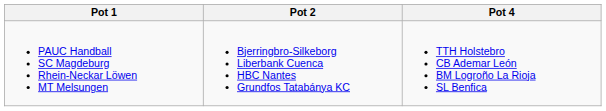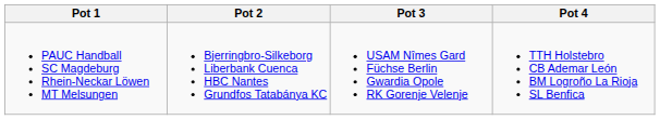 <table class="wikitable" style="font-size:85%; white-space:nowrap;">
 <tr>
 <th width=25%>Pot 1</th>
 <th width=25%>Pot 2</th>
+<th width=25%>Pot 3</th>
 <th width=25%>Pot 4</th>
 </tr>
 <tr>
 <td><br><ul><li> <a href='#'>PAUC Handball</a></li><li> <a href='#'>SC Magdeburg</a></li><li> <a href='#'>Rhein-Neckar Löwen</a></li><li> <a href='#'>MT Melsungen</a></li></ul></td>
 <td><br><ul><li> <a href='#'>Bjerringbro-Silkeborg</a></li><li> <a href='#'>Liberbank Cuenca</a></li><li> <a href='#'>HBC Nantes</a></li><li> <a href='#'>Grundfos Tatabánya KC</a></li></ul></td>
+<td><br><ul><li> <a href='#'>USAM Nîmes Gard</a></li><li> <a href='#'>Füchse Berlin</a></li><li> <a href='#'>Gwardia Opole</a></li><li> <a href='#'>RK Gorenje Velenje</a></li></ul></td>
 <td><br><ul><li> <a href='#'>TTH Holstebro</a></li><li> <a href='#'>CB Ademar León</a></li><li> <a href='#'>BM Logroño La Rioja</a></li><li> <a href='#'>SL Benfica</a></li></ul></td>
 </tr>
 </table>
